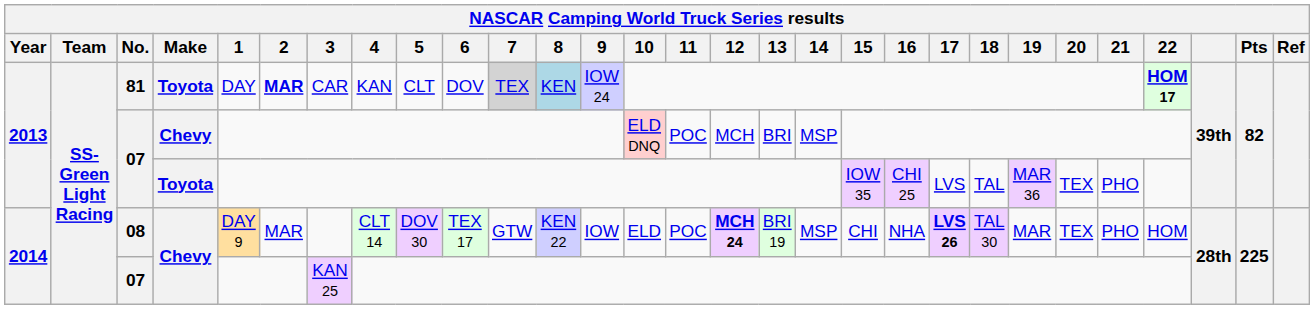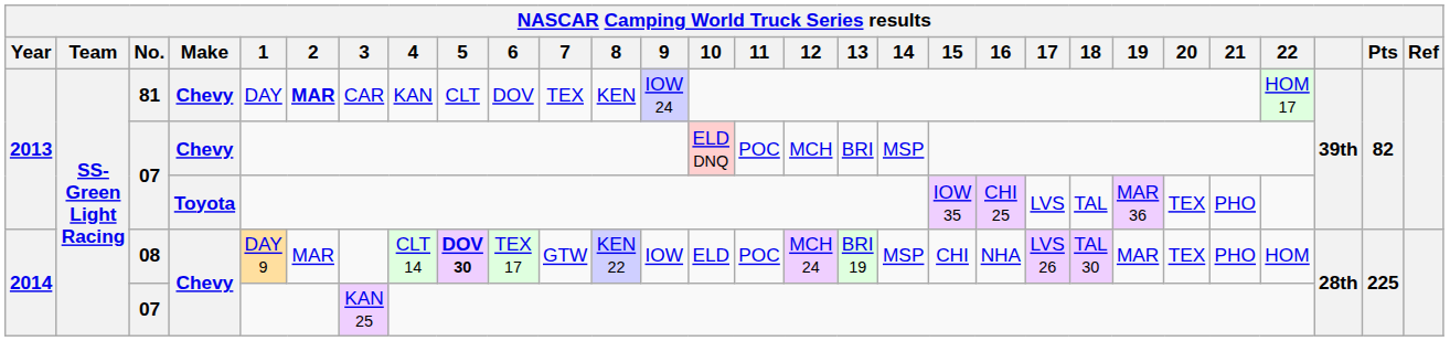 <table class="wikitable" style="text-align:center; font-size:75%">
 <tr>
 <th colspan=45><a href='#'>NASCAR</a> <a href='#'>Camping World Truck Series</a> results</th>
 </tr>
 <tr>
 <th>Year</th>
 <th>Team</th>
 <th>No.</th>
 <th>Make</th>
 <th>1</th>
 <th>2</th>
 <th>3</th>
 <th>4</th>
 <th>5</th>
 <th>6</th>
 <th>7</th>
 <th>8</th>
 <th>9</th>
 <th>10</th>
 <th>11</th>
 <th>12</th>
 <th>13</th>
 <th>14</th>
 <th>15</th>
 <th>16</th>
 <th>17</th>
 <th>18</th>
 <th>19</th>
 <th>20</th>
 <th>21</th>
 <th>22</th>
 <th></th>
 <th>Pts</th>
 <th>Ref</th>
 </tr>
 <tr>
 <th rowspan=3><a href='#'>2013</a></th>
 <th rowspan=5><a href='#'>SS-Green Light Racing</a></th>
 <th>81</th>
-<th><a href='#'>Toyota</a></th>
+<th><a href='#'>Chevy</a></th>
 <td><a href='#'>DAY</a></td>
 <td><strong><a href='#'>MAR</a></strong></td>
 <td><a href='#'>CAR</a></td>
 <td><a href='#'>KAN</a></td>
 <td><a href='#'>CLT</a></td>
 <td><a href='#'>DOV</a></td>
-<td style="background: lightgrey;"><a href='#'>TEX</a></td>
-<td style="background: lightblue;"><a href='#'>KEN</a></td>
+<td><a href='#'>TEX</a></td>
+<td><a href='#'>KEN</a></td>
 <td style="background:#CFCFFF;"><a href='#'>IOW</a><br><small>24</small></td>
 <td colspan=12></td>
-<td style="background:#DFFFDF;"><strong><a href='#'>HOM</a><br><small>17</small></strong></td>
+<td style="background:#DFFFDF;"><a href='#'>HOM</a><br><small>17</small></td>
 <th rowspan=3>39th</th>
 <th rowspan=3>82</th>
 <th rowspan=3></th>
 </tr>
 <tr>
 <th rowspan=2>07</th>
 <th><a href='#'>Chevy</a></th>
 <td colspan=9></td>
 <td style="background:#FFCFCF;"><a href='#'>ELD</a><br><small>DNQ</small></td>
 <td><a href='#'>POC</a></td>
 <td><a href='#'>MCH</a></td>
 <td><a href='#'>BRI</a></td>
 <td><a href='#'>MSP</a></td>
 <td colspan=8></td>
 </tr>
 <tr>
 <th><a href='#'>Toyota</a></th>
 <td colspan=14></td>
 <td style="background:#EFCFFF;"><a href='#'>IOW</a><br><small>35</small></td>
 <td style="background:#EFCFFF;"><a href='#'>CHI</a><br><small>25</small></td>
 <td><a href='#'>LVS</a></td>
 <td><a href='#'>TAL</a></td>
 <td style="background:#EFCFFF;"><a href='#'>MAR</a><br><small>36</small></td>
 <td><a href='#'>TEX</a></td>
 <td><a href='#'>PHO</a></td>
 <td></td>
 </tr>
 <tr>
 <th rowspan=2><a href='#'>2014</a></th>
 <th>08</th>
 <th rowspan=2><a href='#'>Chevy</a></th>
 <td style="background:#FFDF9F;"><a href='#'>DAY</a><br><small>9</small></td>
 <td><a href='#'>MAR</a></td>
 <td></td>
 <td style="background:#DFFFDF;"><a href='#'>CLT</a><br><small>14</small></td>
-<td style="background:#EFCFFF;"><a href='#'>DOV</a><br><small>30</small></td>
+<td style="background:#EFCFFF;"><strong><a href='#'>DOV</a><br><small>30</small></strong></td>
 <td style="background:#DFFFDF;"><a href='#'>TEX</a><br><small>17</small></td>
 <td><a href='#'>GTW</a></td>
 <td style="background:#CFCFFF;"><a href='#'>KEN</a><br><small>22</small></td>
 <td><a href='#'>IOW</a></td>
 <td><a href='#'>ELD</a></td>
 <td><a href='#'>POC</a></td>
-<td style="background:#EFCFFF;"><strong><a href='#'>MCH</a><br><small>24</small></strong></td>
+<td style="background:#EFCFFF;"><a href='#'>MCH</a><br><small>24</small></td>
 <td style="background:#DFFFDF;"><a href='#'>BRI</a><br><small>19</small></td>
 <td><a href='#'>MSP</a></td>
 <td><a href='#'>CHI</a></td>
 <td><a href='#'>NHA</a></td>
-<td style="background:#EFCFFF;"><strong><a href='#'>LVS</a><br><small>26</small></strong></td>
+<td style="background:#EFCFFF;"><a href='#'>LVS</a><br><small>26</small></td>
 <td style="background:#EFCFFF;"><a href='#'>TAL</a><br><small>30</small></td>
 <td><a href='#'>MAR</a></td>
 <td><a href='#'>TEX</a></td>
 <td><a href='#'>PHO</a></td>
 <td><a href='#'>HOM</a></td>
 <th rowspan=2>28th</th>
 <th rowspan=2>225</th>
 <th rowspan=2></th>
 </tr>
 <tr>
 <th>07</th>
 <td colspan=2></td>
 <td style="background:#EFCFFF;"><a href='#'>KAN</a><br><small>25</small></td>
 <td colspan=19></td>
 </tr>
 </table>
